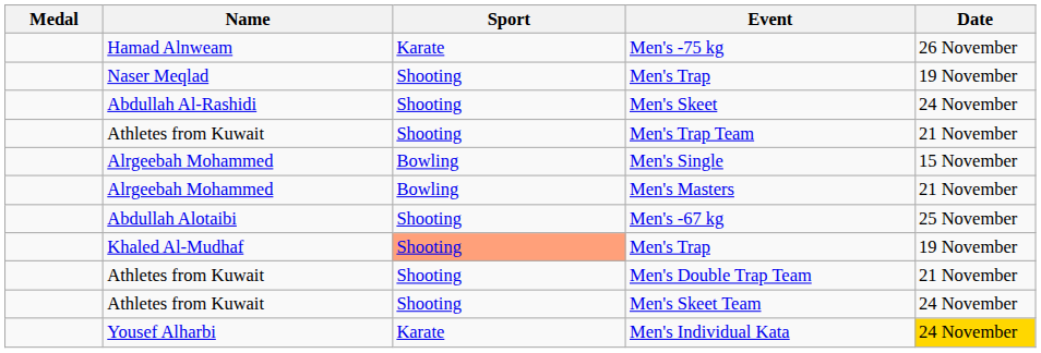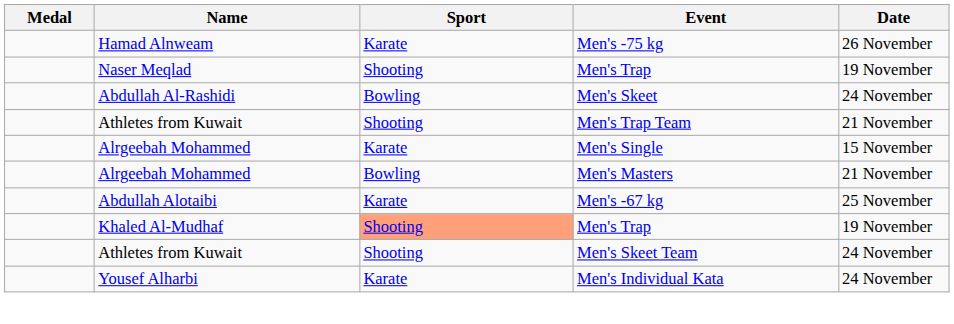 <table class="wikitable sortable" style="font-size:100%">
 <tr>
 <th width="80">Medal</th>
 <th width="250">Name</th>
 <th width="200">Sport</th>
 <th width="250">Event</th>
 <th width="100">Date</th>
 </tr>
 <tr>
 <td></td>
 <td><a href='#'>Hamad Alnweam</a></td>
 <td><a href='#'>Karate</a></td>
 <td><a href='#'>Men's -75 kg</a></td>
 <td>26 November</td>
 </tr>
 <tr>
 <td></td>
 <td><a href='#'>Naser Meqlad</a></td>
 <td><a href='#'>Shooting</a></td>
 <td><a href='#'>Men's Trap</a></td>
 <td>19 November</td>
 </tr>
 <tr>
 <td></td>
 <td><a href='#'>Abdullah Al-Rashidi</a></td>
-<td><a href='#'>Shooting</a></td>
+<td><a href='#'>Bowling</a></td>
 <td><a href='#'>Men's Skeet</a></td>
 <td>24 November</td>
 </tr>
 <tr>
 <td></td>
 <td>Athletes from Kuwait</td>
 <td><a href='#'>Shooting</a></td>
 <td><a href='#'>Men's Trap Team</a></td>
 <td>21 November</td>
 </tr>
 <tr>
 <td></td>
 <td><a href='#'>Alrgeebah Mohammed</a></td>
-<td><a href='#'>Bowling</a></td>
+<td><a href='#'>Karate</a></td>
 <td><a href='#'>Men's Single</a></td>
 <td>15 November</td>
 </tr>
 <tr>
 <td></td>
 <td><a href='#'>Alrgeebah Mohammed</a></td>
 <td><a href='#'>Bowling</a></td>
 <td><a href='#'>Men's Masters</a></td>
 <td>21 November</td>
 </tr>
 <tr>
 <td></td>
 <td><a href='#'>Abdullah Alotaibi</a></td>
-<td><a href='#'>Shooting</a></td>
+<td><a href='#'>Karate</a></td>
 <td><a href='#'>Men's -67 kg</a></td>
 <td>25 November</td>
 </tr>
 <tr>
 <td></td>
 <td><a href='#'>Khaled Al-Mudhaf</a></td>
 <td style="background: lightsalmon;"><a href='#'>Shooting</a></td>
 <td><a href='#'>Men's Trap</a></td>
 <td>19 November</td>
 </tr>
 <tr>
 <td></td>
 <td>Athletes from Kuwait</td>
 <td><a href='#'>Shooting</a></td>
-<td><a href='#'>Men's Double Trap Team</a></td>
-<td>21 November</td>
-</tr>
-<tr>
-<td></td>
-<td>Athletes from Kuwait</td>
-<td><a href='#'>Shooting</a></td>
 <td><a href='#'>Men's Skeet Team</a></td>
 <td>24 November</td>
 </tr>
 <tr>
 <td></td>
 <td><a href='#'>Yousef Alharbi</a></td>
 <td><a href='#'>Karate</a></td>
 <td><a href='#'>Men's Individual Kata</a></td>
-<td style="background: gold;">24 November</td>
+<td>24 November</td>
 </tr>
 </table>
